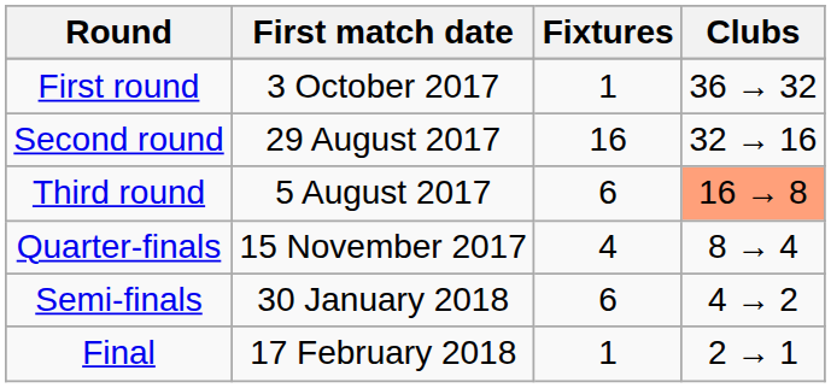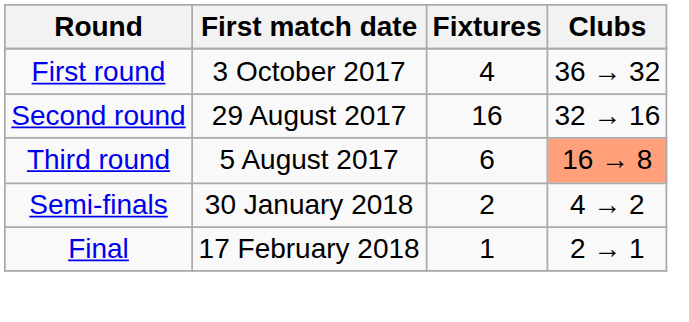 <table class="wikitable" style="text-align: center">
 <tr>
 <th>Round</th>
 <th>First match date</th>
 <th>Fixtures</th>
 <th>Clubs</th>
 </tr>
 <tr>
 </tr>
 <tr>
 <td><a href='#'>First round</a></td>
 <td>3 October 2017</td>
-<td>1</td>
+<td>4</td>
 <td>36 → 32</td>
 </tr>
 <tr>
 <td><a href='#'>Second round</a></td>
 <td>29 August 2017</td>
 <td>16</td>
 <td>32 → 16</td>
 </tr>
 <tr>
 <td><a href='#'>Third round</a></td>
 <td>5 August 2017</td>
 <td>6</td>
 <td style="background: lightsalmon;">16 → 8</td>
 </tr>
 <tr>
-<td><a href='#'>Quarter-finals</a></td>
-<td>15 November 2017</td>
-<td>4</td>
-<td>8 → 4</td>
-</tr>
-<tr>
 <td><a href='#'>Semi-finals</a></td>
 <td>30 January 2018</td>
-<td>6</td>
+<td>2</td>
 <td>4 → 2</td>
 </tr>
 <tr>
 <td><a href='#'>Final</a></td>
 <td>17 February 2018</td>
 <td>1</td>
 <td>2 → 1</td>
 </tr>
 </table>
